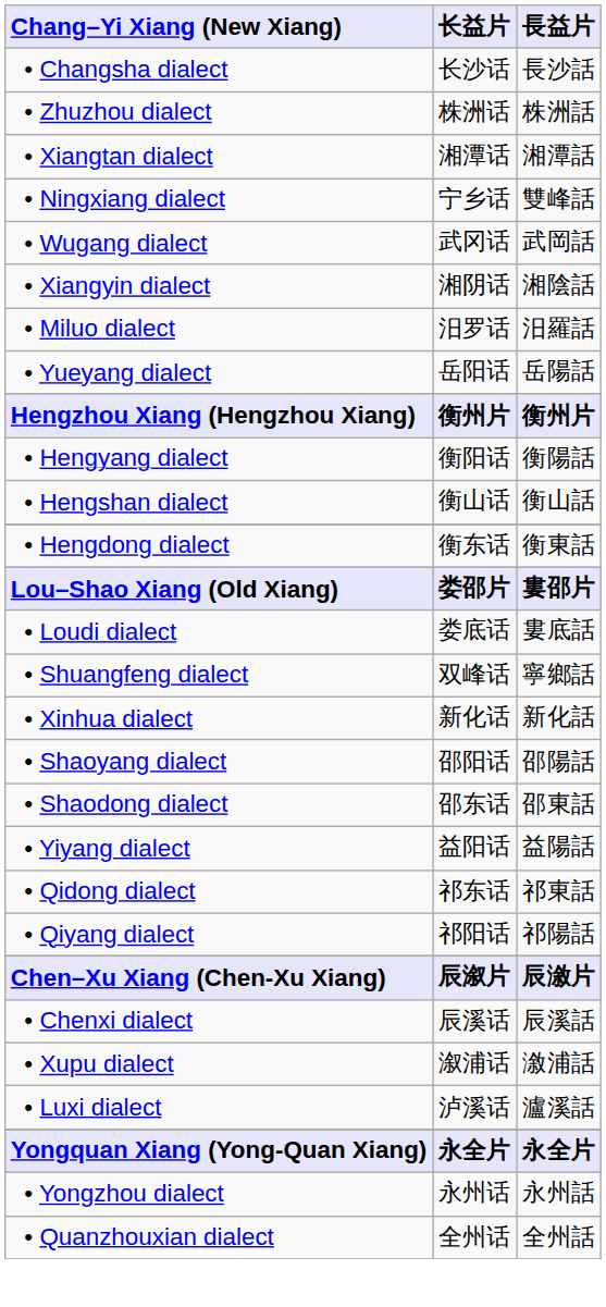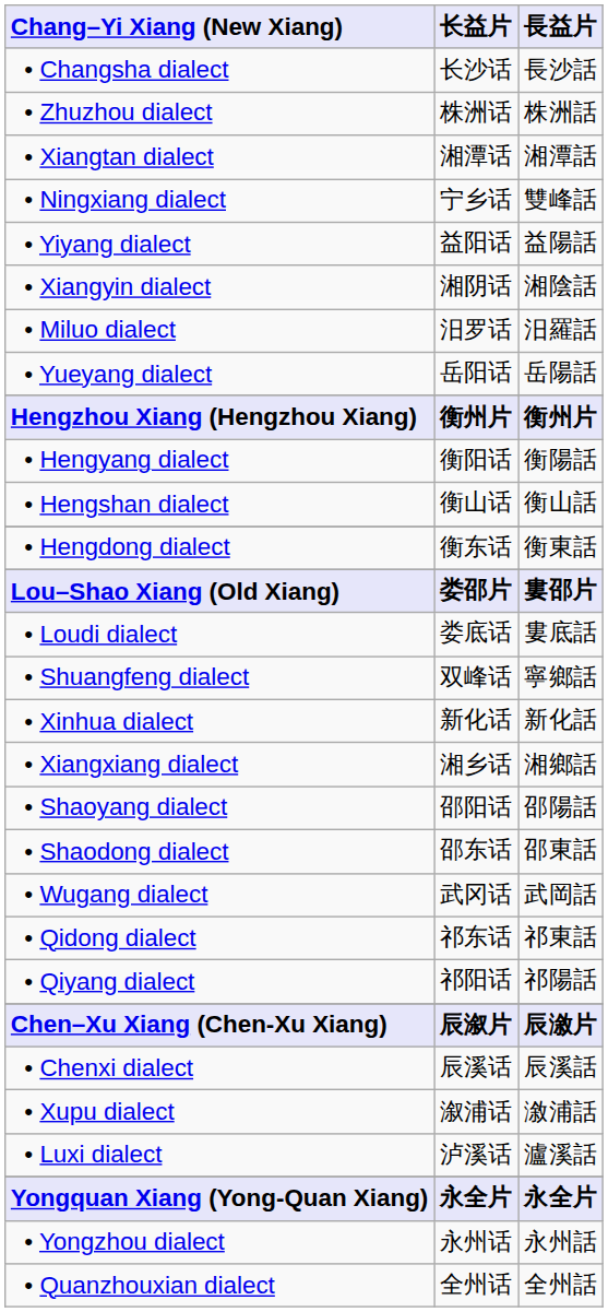 <table class="wikitable">
 <tr bgcolor="E6E6FA">
 <td><strong><a href='#'>Chang–Yi Xiang</a> (New Xiang)</strong></td>
 <td><strong>长益片</strong></td>
 <td><strong>長益片</strong></td>
 </tr>
 <tr>
 <td>  • <a href='#'>Changsha dialect</a></td>
 <td>长沙话</td>
 <td>長沙話</td>
 </tr>
 <tr>
 <td>  • <a href='#'>Zhuzhou dialect</a></td>
 <td>株洲话</td>
 <td>株洲話</td>
 </tr>
 <tr>
 <td>  • <a href='#'>Xiangtan dialect</a></td>
 <td>湘潭话</td>
 <td>湘潭話</td>
 </tr>
 <tr>
 <td>  • <a href='#'>Ningxiang dialect</a></td>
 <td>宁乡话</td>
 <td>雙峰話</td>
 </tr>
 <tr>
-<td>  • <a href='#'>Wugang dialect</a></td>
-<td>武冈话</td>
-<td>武岡話</td>
+<td>  • <a href='#'>Yiyang dialect</a></td>
+<td>益阳话</td>
+<td>益陽話</td>
 </tr>
 <tr>
 <td>  • <a href='#'>Xiangyin dialect</a></td>
 <td>湘阴话</td>
 <td>湘陰話</td>
 </tr>
 <tr>
 <td>  • <a href='#'>Miluo dialect</a></td>
 <td>汨罗话</td>
 <td>汨羅話</td>
 </tr>
 <tr>
 <td>  • <a href='#'>Yueyang dialect</a></td>
 <td>岳阳话</td>
 <td>岳陽話</td>
 </tr>
 <tr>
 </tr>
 <tr bgcolor="E6E6FA">
 <td><strong><a href='#'>Hengzhou Xiang</a> (Hengzhou Xiang)</strong></td>
 <td><strong>衡州片</strong></td>
 <td><strong>衡州片</strong></td>
 </tr>
 <tr>
 <td>  • <a href='#'>Hengyang dialect</a></td>
 <td>衡阳话</td>
 <td>衡陽話</td>
 </tr>
 <tr>
 <td>  • <a href='#'>Hengshan dialect</a></td>
 <td>衡山话</td>
 <td>衡山話</td>
 </tr>
 <tr>
 </tr>
 <tr |  >
 </tr>
 <tr>
 <td>  • <a href='#'>Hengdong dialect</a></td>
 <td>衡东话</td>
 <td>衡東話</td>
 </tr>
 <tr>
 </tr>
 <tr bgcolor="E6E6FA">
 <td><strong><a href='#'>Lou–Shao Xiang</a> (Old Xiang)</strong></td>
 <td><strong>娄邵片</strong></td>
 <td><strong>婁邵片</strong></td>
 </tr>
 <tr>
 <td>  • <a href='#'>Loudi dialect</a></td>
 <td>娄底话</td>
 <td>婁底話</td>
 </tr>
 <tr>
 <td>  • <a href='#'>Shuangfeng dialect</a></td>
 <td>双峰话</td>
 <td>寧鄉話</td>
 </tr>
 <tr>
 <td>  • <a href='#'>Xinhua dialect</a></td>
 <td>新化话</td>
 <td>新化話</td>
 </tr>
 <tr>
+<td>  • <a href='#'>Xiangxiang dialect</a></td>
+<td>湘乡话</td>
+<td>湘鄉話</td>
+</tr>
+<tr>
 <td>  • <a href='#'>Shaoyang dialect</a></td>
 <td>邵阳话</td>
 <td>邵陽話</td>
 </tr>
 <tr>
 <td>  • <a href='#'>Shaodong dialect</a></td>
 <td>邵东话</td>
 <td>邵東話</td>
 </tr>
 <tr>
-<td>  • <a href='#'>Yiyang dialect</a></td>
-<td>益阳话</td>
-<td>益陽話</td>
+<td>  • <a href='#'>Wugang dialect</a></td>
+<td>武冈话</td>
+<td>武岡話</td>
 </tr>
 <tr>
 <td>  • <a href='#'>Qidong dialect</a></td>
 <td>祁东话</td>
 <td>祁東話</td>
 </tr>
 <tr>
 <td>  • <a href='#'>Qiyang dialect</a></td>
 <td>祁阳话</td>
 <td>祁陽話</td>
 </tr>
 <tr>
 </tr>
 <tr bgcolor="E6E6FA">
 <td><strong><a href='#'>Chen–Xu Xiang</a> (Chen-Xu Xiang)</strong></td>
 <td><strong>辰溆片</strong></td>
 <td><strong>辰漵片</strong></td>
 </tr>
 <tr>
 <td>  • <a href='#'>Chenxi dialect</a></td>
 <td>辰溪话</td>
 <td>辰溪話</td>
 </tr>
 <tr>
 <td>  • <a href='#'>Xupu dialect</a></td>
 <td>溆浦话</td>
 <td>漵浦話</td>
 </tr>
 <tr>
 <td>  • <a href='#'>Luxi dialect</a></td>
 <td>泸溪话</td>
 <td>瀘溪話</td>
 </tr>
 <tr>
 </tr>
 <tr bgcolor="E6E6FA">
 <td><strong><a href='#'>Yongquan Xiang</a> (Yong-Quan Xiang)</strong></td>
 <td><strong>永全片</strong></td>
 <td><strong>永全片</strong></td>
 </tr>
 <tr>
 <td>  • <a href='#'>Yongzhou dialect</a></td>
 <td>永州话</td>
 <td>永州話</td>
 </tr>
 <tr>
 <td>  • <a href='#'>Quanzhouxian dialect</a></td>
 <td>全州话</td>
 <td>全州話</td>
 </tr>
 </table>
